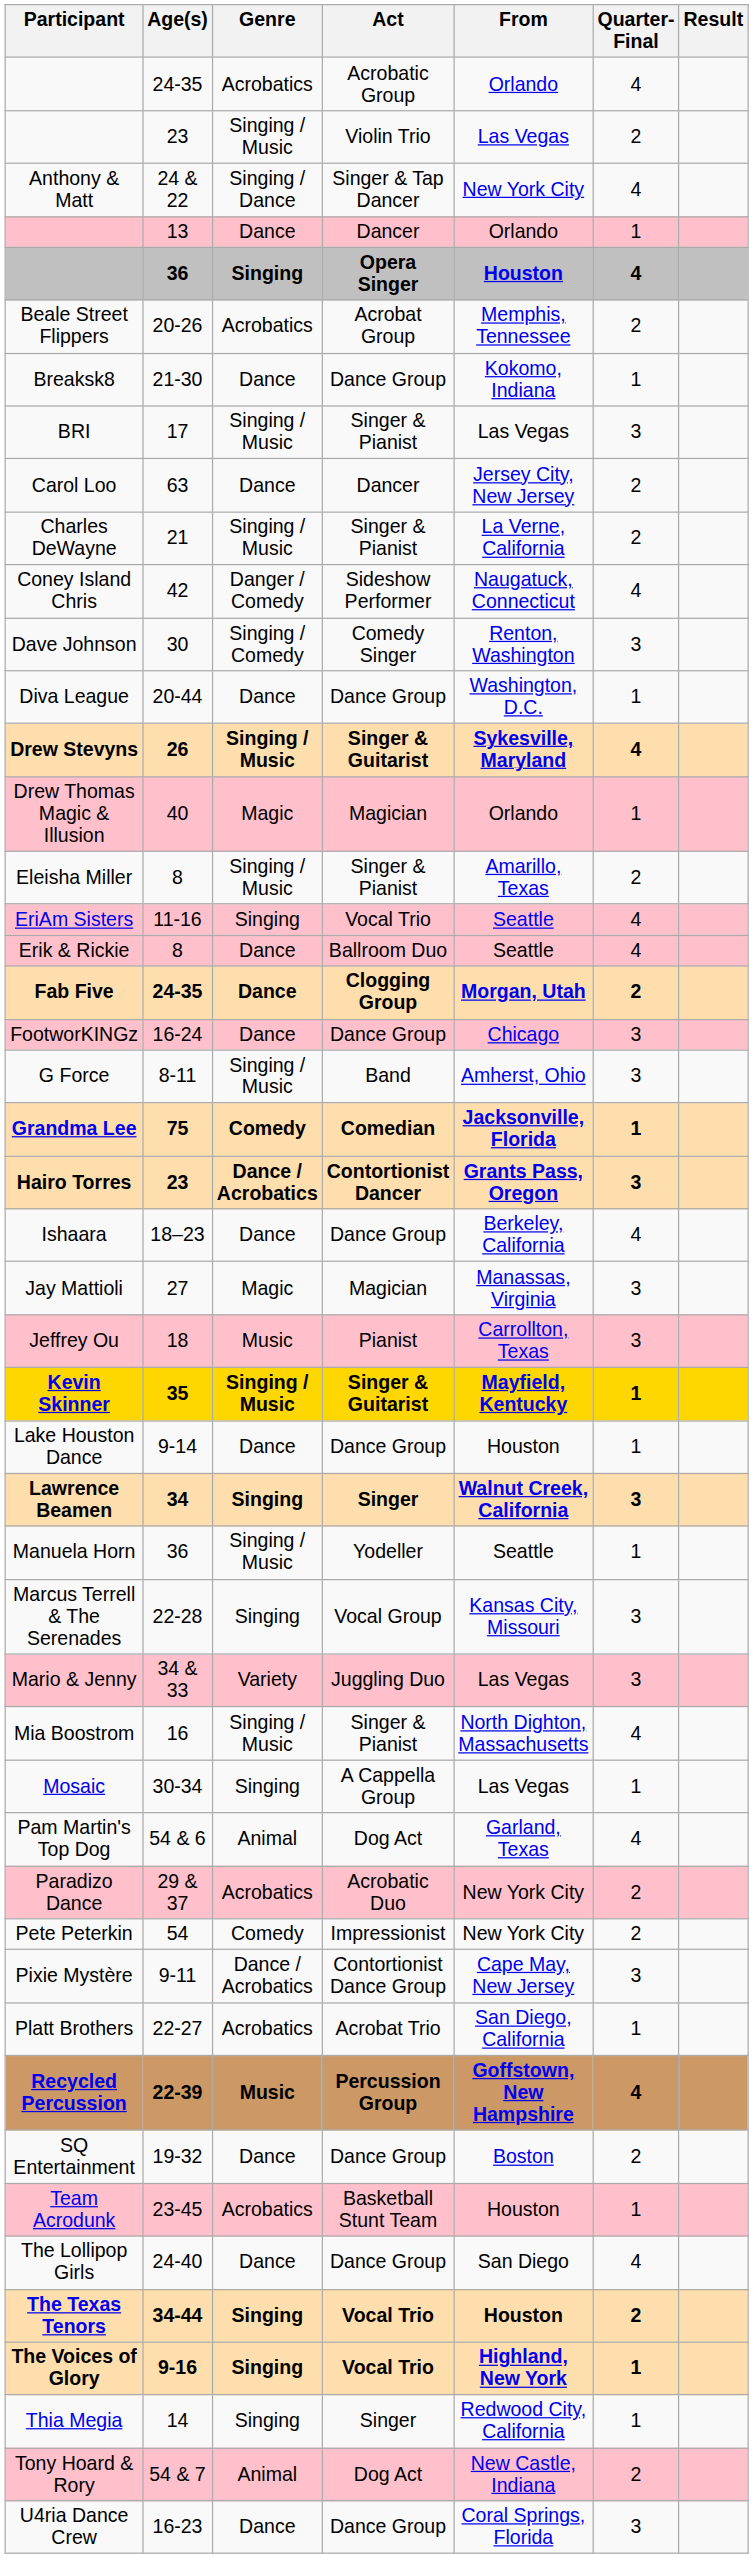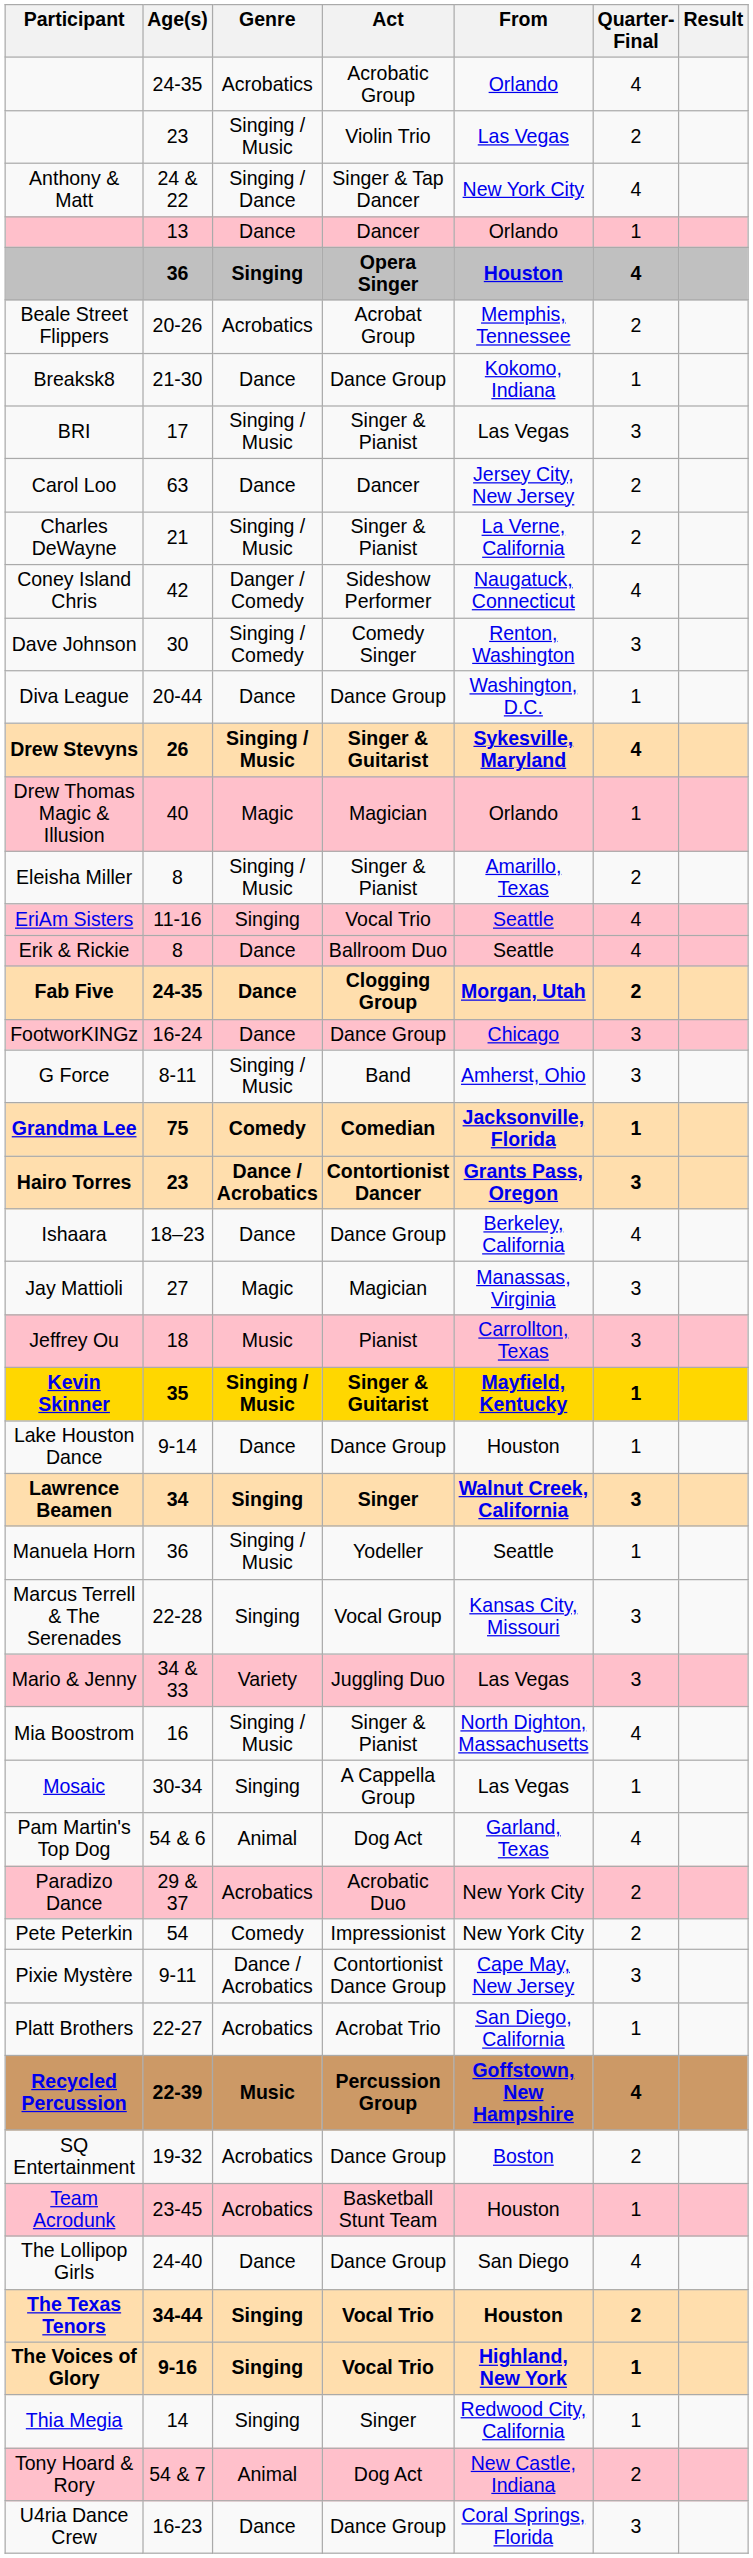 <table class="wikitable sortable" style="margin-left: auto; margin-right: auto; border: none; width:80%; text-align:center;">
 <tr valign="top">
 <th>Participant</th>
 <th class="unsortable">Age(s) </th>
 <th>Genre</th>
 <th class="unsortable">Act</th>
 <th>From</th>
 <th>Quarter-Final</th>
 <th>Result</th>
 </tr>
 <tr>
 <td></td>
 <td>24-35</td>
 <td>Acrobatics</td>
 <td>Acrobatic Group</td>
 <td><a href='#'>Orlando</a></td>
 <td>4</td>
 <td></td>
 </tr>
 <tr>
 <td></td>
 <td>23</td>
 <td>Singing / Music</td>
 <td>Violin Trio</td>
 <td><a href='#'>Las Vegas</a></td>
 <td>2</td>
 <td></td>
 </tr>
 <tr>
 <td>Anthony & Matt</td>
 <td>24 & 22</td>
 <td>Singing / Dance</td>
 <td>Singer & Tap Dancer</td>
 <td><a href='#'>New York City</a></td>
 <td>4</td>
 <td></td>
 </tr>
 <tr style="background:pink;">
 <td></td>
 <td>13</td>
 <td>Dance</td>
 <td>Dancer</td>
 <td>Orlando</td>
 <td>1</td>
 <td></td>
 </tr>
 <tr style="background:silver;">
 <td><strong></strong></td>
 <td><strong>36</strong></td>
 <td><strong>Singing</strong></td>
 <td><strong>Opera Singer</strong></td>
 <td><strong><a href='#'>Houston</a></strong></td>
 <td><strong>4</strong></td>
 <td><strong></strong></td>
 </tr>
 <tr>
 <td>Beale Street Flippers </td>
 <td>20-26</td>
 <td>Acrobatics</td>
 <td>Acrobat Group</td>
 <td><a href='#'>Memphis, Tennessee</a></td>
 <td>2</td>
 <td></td>
 </tr>
 <tr>
 <td>Breaksk8</td>
 <td>21-30</td>
 <td>Dance</td>
 <td>Dance Group</td>
 <td><a href='#'>Kokomo, Indiana</a></td>
 <td style="text-align: center;">1</td>
 <td></td>
 </tr>
 <tr>
 <td>BRI</td>
 <td>17</td>
 <td>Singing / Music</td>
 <td>Singer & Pianist</td>
 <td>Las Vegas</td>
 <td>3</td>
 <td></td>
 </tr>
 <tr>
 <td>Carol Loo</td>
 <td>63</td>
 <td>Dance</td>
 <td>Dancer</td>
 <td><a href='#'>Jersey City, New Jersey</a></td>
 <td>2</td>
 <td></td>
 </tr>
 <tr>
 <td>Charles DeWayne</td>
 <td>21</td>
 <td>Singing / Music</td>
 <td>Singer & Pianist</td>
 <td><a href='#'>La Verne, California</a></td>
 <td>2</td>
 <td></td>
 </tr>
 <tr>
 <td>Coney Island Chris</td>
 <td>42</td>
 <td>Danger / Comedy</td>
 <td>Sideshow Performer</td>
 <td><a href='#'>Naugatuck, Connecticut</a></td>
 <td>4</td>
 <td></td>
 </tr>
 <tr>
 <td>Dave Johnson</td>
 <td>30</td>
 <td>Singing / Comedy</td>
 <td>Comedy Singer</td>
 <td><a href='#'>Renton, Washington</a></td>
 <td>3</td>
 <td></td>
 </tr>
 <tr>
 <td>Diva League </td>
 <td>20-44</td>
 <td>Dance</td>
 <td>Dance Group</td>
 <td><a href='#'>Washington, D.C.</a></td>
 <td>1</td>
 <td></td>
 </tr>
 <tr style="background:NavajoWhite;">
 <td><strong>Drew Stevyns</strong> </td>
 <td><strong>26</strong></td>
 <td><strong>Singing / Music</strong></td>
 <td><strong>Singer & Guitarist</strong></td>
 <td><strong><a href='#'>Sykesville, Maryland</a></strong></td>
 <td><strong>4</strong></td>
 <td><strong></strong></td>
 </tr>
 <tr style="background:pink;">
 <td>Drew Thomas Magic & Illusion</td>
 <td>40 </td>
 <td>Magic</td>
 <td>Magician</td>
 <td>Orlando</td>
 <td>1</td>
 <td></td>
 </tr>
 <tr>
 <td>Eleisha Miller</td>
 <td>8</td>
 <td>Singing / Music</td>
 <td>Singer & Pianist</td>
 <td><a href='#'>Amarillo, Texas</a></td>
 <td>2</td>
 <td></td>
 </tr>
 <tr style="background:pink;">
 <td><a href='#'>EriAm Sisters</a></td>
 <td>11-16</td>
 <td>Singing</td>
 <td>Vocal Trio</td>
 <td><a href='#'>Seattle</a></td>
 <td>4</td>
 <td></td>
 </tr>
 <tr style="background:pink;">
 <td>Erik & Rickie</td>
 <td>8</td>
 <td>Dance</td>
 <td>Ballroom Duo</td>
 <td>Seattle</td>
 <td>4</td>
 <td></td>
 </tr>
 <tr style="background:NavajoWhite;">
 <td><strong>Fab Five</strong></td>
 <td><strong>24-35</strong></td>
 <td><strong>Dance</strong></td>
 <td><strong>Clogging Group</strong></td>
 <td><strong><a href='#'>Morgan, Utah</a></strong></td>
 <td><strong>2</strong></td>
 <td><strong></strong></td>
 </tr>
 <tr style="background:pink;">
 <td>FootworKINGz</td>
 <td>16-24</td>
 <td>Dance</td>
 <td>Dance Group</td>
 <td><a href='#'>Chicago</a></td>
 <td>3</td>
 <td></td>
 </tr>
 <tr>
 <td>G Force</td>
 <td>8-11</td>
 <td>Singing / Music</td>
 <td>Band</td>
 <td><a href='#'>Amherst, Ohio</a></td>
 <td>3</td>
 <td></td>
 </tr>
 <tr style="background:NavajoWhite;">
 <td><strong><a href='#'>Grandma Lee</a></strong></td>
 <td><strong>75</strong></td>
 <td><strong>Comedy</strong></td>
 <td><strong>Comedian</strong></td>
 <td><strong><a href='#'>Jacksonville, Florida</a></strong></td>
 <td><strong>1</strong></td>
 <td><strong></strong></td>
 </tr>
 <tr style="background:NavajoWhite;">
 <td><strong>Hairo Torres</strong></td>
 <td><strong>23</strong></td>
 <td><strong>Dance / Acrobatics</strong></td>
 <td><strong>Contortionist Dancer</strong></td>
 <td><strong><a href='#'>Grants Pass, Oregon</a></strong></td>
 <td><strong>3</strong></td>
 <td><strong></strong></td>
 </tr>
 <tr>
 <td>Ishaara</td>
 <td>18–23</td>
 <td>Dance</td>
 <td>Dance Group</td>
 <td><a href='#'>Berkeley, California</a></td>
 <td>4</td>
 <td></td>
 </tr>
 <tr>
 <td>Jay Mattioli </td>
 <td>27</td>
 <td>Magic</td>
 <td>Magician</td>
 <td><a href='#'>Manassas, Virginia</a></td>
 <td>3</td>
 <td></td>
 </tr>
 <tr style="background:pink;">
 <td>Jeffrey Ou</td>
 <td>18</td>
 <td>Music</td>
 <td>Pianist</td>
 <td><a href='#'>Carrollton, Texas</a></td>
 <td>3</td>
 <td></td>
 </tr>
 <tr style="background:gold;">
 <td><strong><a href='#'>Kevin Skinner</a></strong></td>
 <td><strong>35</strong></td>
 <td><strong>Singing / Music</strong></td>
 <td><strong>Singer & Guitarist</strong></td>
 <td><strong><a href='#'>Mayfield, Kentucky</a></strong></td>
 <td><strong>1</strong></td>
 <td><strong></strong></td>
 </tr>
 <tr>
 <td>Lake Houston Dance </td>
 <td>9-14</td>
 <td>Dance</td>
 <td>Dance Group</td>
 <td>Houston</td>
 <td>1</td>
 <td></td>
 </tr>
 <tr style="background:NavajoWhite;">
 <td><strong>Lawrence Beamen</strong></td>
 <td><strong>34</strong></td>
 <td><strong>Singing</strong></td>
 <td><strong>Singer</strong></td>
 <td><strong><a href='#'>Walnut Creek, California</a></strong></td>
 <td><strong>3</strong></td>
 <td><strong></strong></td>
 </tr>
 <tr>
 <td>Manuela Horn</td>
 <td>36</td>
 <td>Singing / Music</td>
 <td>Yodeller</td>
 <td>Seattle</td>
 <td>1</td>
 <td></td>
 </tr>
 <tr>
 <td>Marcus Terrell & The Serenades</td>
 <td>22-28</td>
 <td>Singing</td>
 <td>Vocal Group</td>
 <td><a href='#'>Kansas City, Missouri</a></td>
 <td>3</td>
 <td></td>
 </tr>
 <tr style="background:pink;">
 <td>Mario & Jenny</td>
 <td>34 & 33</td>
 <td>Variety</td>
 <td>Juggling Duo</td>
 <td>Las Vegas</td>
 <td>3</td>
 <td></td>
 </tr>
 <tr>
 <td>Mia Boostrom</td>
 <td>16</td>
 <td>Singing / Music</td>
 <td>Singer & Pianist</td>
 <td><a href='#'>North Dighton, Massachusetts</a></td>
 <td>4</td>
 <td></td>
 </tr>
 <tr>
 <td><a href='#'>Mosaic</a></td>
 <td>30-34</td>
 <td>Singing</td>
 <td>A Cappella Group</td>
 <td>Las Vegas</td>
 <td>1</td>
 <td></td>
 </tr>
 <tr>
 <td>Pam Martin's Top Dog</td>
 <td>54 & 6</td>
 <td>Animal</td>
 <td>Dog Act</td>
 <td><a href='#'>Garland, Texas</a></td>
 <td>4</td>
 <td></td>
 </tr>
 <tr style="background:pink;">
 <td>Paradizo Dance</td>
 <td>29 & 37</td>
 <td>Acrobatics</td>
 <td>Acrobatic Duo</td>
 <td>New York City</td>
 <td>2</td>
 <td></td>
 </tr>
 <tr>
 <td>Pete Peterkin</td>
 <td>54</td>
 <td>Comedy</td>
 <td>Impressionist</td>
 <td>New York City</td>
 <td>2</td>
 <td></td>
 </tr>
 <tr>
 <td>Pixie Mystère</td>
 <td>9-11</td>
 <td>Dance / Acrobatics</td>
 <td>Contortionist Dance Group</td>
 <td><a href='#'>Cape May, New Jersey</a></td>
 <td>3</td>
 <td></td>
 </tr>
 <tr>
 <td>Platt Brothers</td>
 <td>22-27</td>
 <td>Acrobatics</td>
 <td>Acrobat Trio</td>
 <td><a href='#'>San Diego, California</a></td>
 <td>1</td>
 <td></td>
 </tr>
 <tr style="background:#c96;">
 <td><strong><a href='#'>Recycled Percussion</a></strong></td>
 <td><strong>22-39</strong></td>
 <td><strong>Music</strong></td>
 <td><strong>Percussion Group</strong></td>
 <td><strong><a href='#'>Goffstown, New Hampshire</a></strong></td>
 <td><strong>4</strong></td>
 <td><strong></strong></td>
 </tr>
 <tr>
 <td>SQ Entertainment </td>
 <td>19-32</td>
-<td>Dance</td>
+<td>Acrobatics</td>
 <td>Dance Group</td>
 <td><a href='#'>Boston</a></td>
 <td>2</td>
 <td></td>
 </tr>
 <tr style="background:pink;">
 <td><a href='#'>Team Acrodunk</a></td>
 <td>23-45</td>
 <td>Acrobatics</td>
 <td>Basketball Stunt Team</td>
 <td>Houston</td>
 <td>1</td>
 <td></td>
 </tr>
 <tr>
 <td>The Lollipop Girls </td>
 <td>24-40</td>
 <td>Dance</td>
 <td>Dance Group</td>
 <td>San Diego</td>
 <td>4</td>
 <td></td>
 </tr>
 <tr style="background:NavajoWhite;">
 <td><strong><a href='#'>The Texas Tenors</a></strong></td>
 <td><strong>34-44</strong></td>
 <td><strong>Singing</strong></td>
 <td><strong>Vocal Trio</strong></td>
 <td><strong>Houston</strong></td>
 <td><strong>2</strong></td>
 <td><strong></strong></td>
 </tr>
 <tr style="background:NavajoWhite;">
 <td><strong>The Voices of Glory</strong></td>
 <td><strong>9-16</strong></td>
 <td><strong>Singing</strong></td>
 <td><strong>Vocal Trio</strong></td>
 <td><strong><a href='#'>Highland, New York</a></strong></td>
 <td><strong>1</strong></td>
 <td><strong></strong></td>
 </tr>
 <tr>
 <td><a href='#'>Thia Megia</a></td>
 <td>14</td>
 <td>Singing</td>
 <td>Singer</td>
 <td><a href='#'>Redwood City, California</a></td>
 <td>1</td>
 <td></td>
 </tr>
 <tr style="background:pink;">
 <td>Tony Hoard & Rory</td>
 <td>54 & 7</td>
 <td>Animal</td>
 <td>Dog Act</td>
 <td><a href='#'>New Castle, Indiana</a></td>
 <td>2</td>
 <td></td>
 </tr>
 <tr>
 <td>U4ria Dance Crew </td>
 <td>16-23</td>
 <td>Dance</td>
 <td>Dance Group</td>
 <td><a href='#'>Coral Springs, Florida</a></td>
 <td>3</td>
 <td></td>
 </tr>
 </table>
